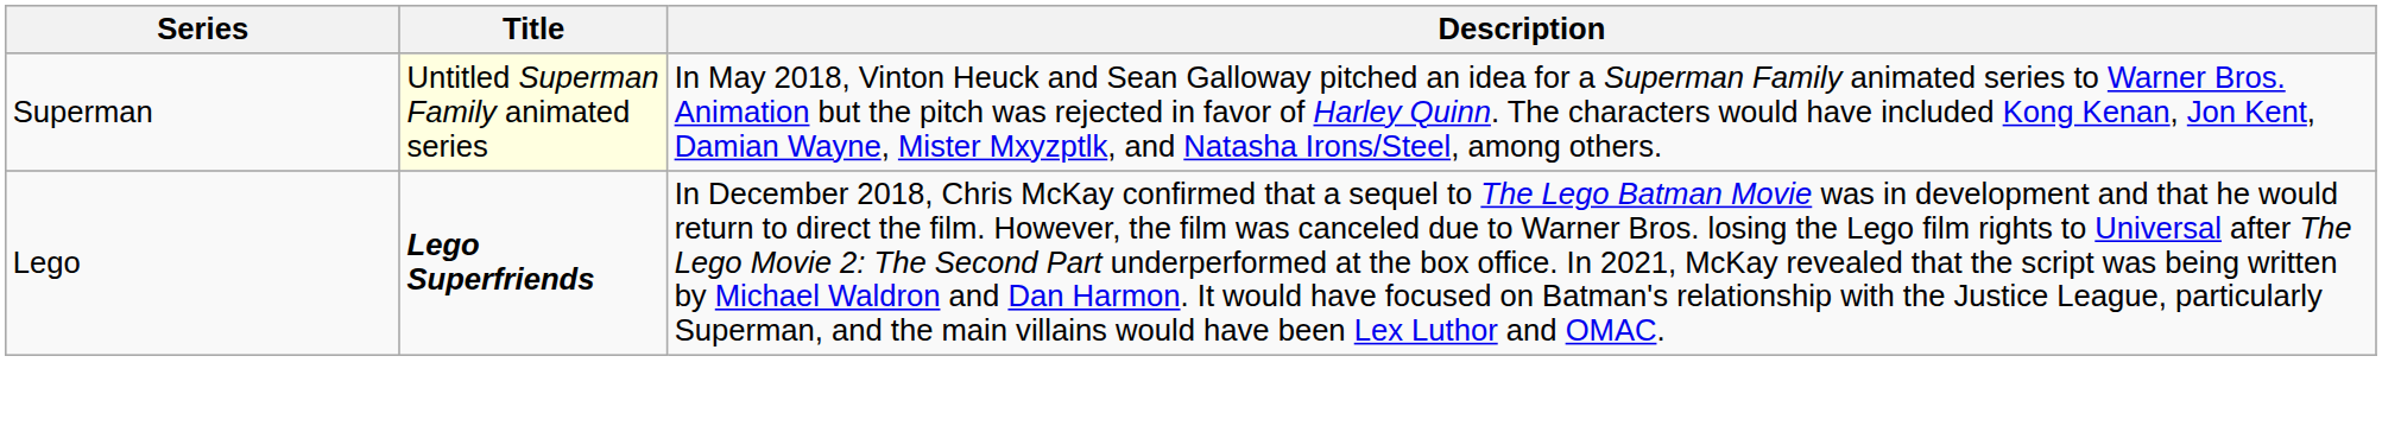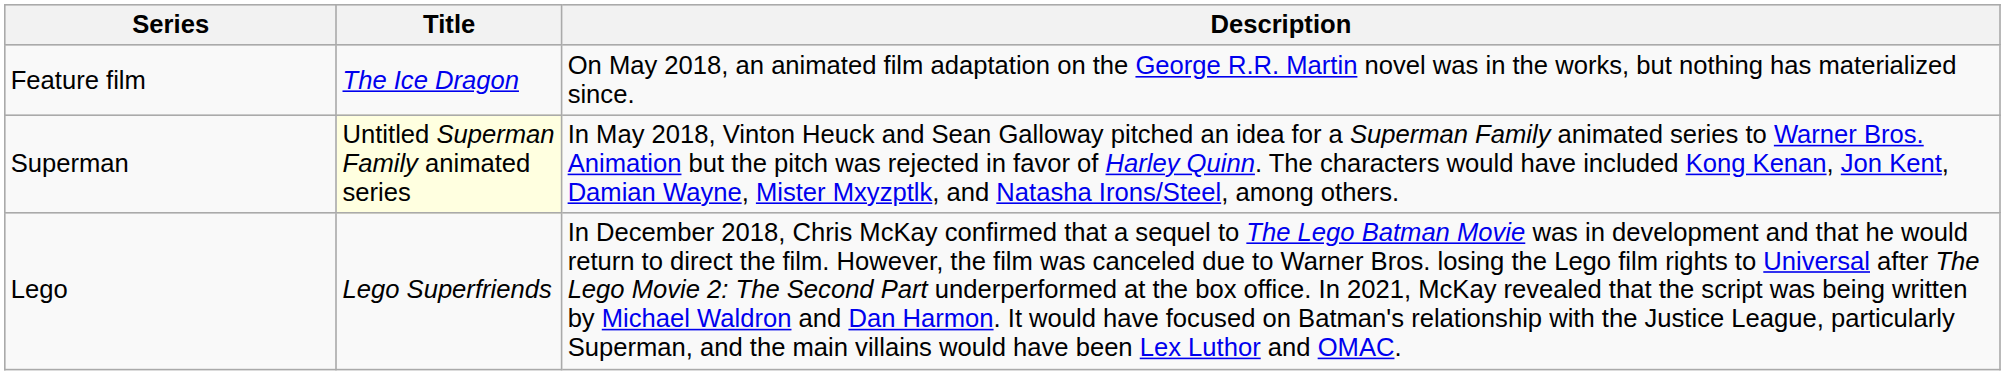 <table class="wikitable">
 <tr>
 <th style="width:150pt;">Series</th>
 <th style="width:100pt;">Title</th>
 <th>Description</th>
+</tr>
+<tr>
+<td>Feature film</td>
+<td><em><a href='#'>The Ice Dragon</a></em></td>
+<td>On May 2018, an animated film adaptation on the <a href='#'>George R.R. Martin</a> novel was in the works, but nothing has materialized since.</td>
 </tr>
 <tr>
 <td>Superman</td>
 <td style="background: lightyellow;">Untitled <em>Superman Family</em> animated series</td>
 <td>In May 2018, Vinton Heuck and Sean Galloway pitched an idea for a <em>Superman Family</em> animated series to <a href='#'>Warner Bros. Animation</a> but the pitch was rejected in favor of <em><a href='#'>Harley Quinn</a></em>. The characters would have included <a href='#'>Kong Kenan</a>, <a href='#'>Jon Kent</a>, <a href='#'>Damian Wayne</a>, <a href='#'>Mister Mxyzptlk</a>, and <a href='#'>Natasha Irons/Steel</a>, among others.</td>
 </tr>
 <tr>
 <td>Lego</td>
-<td><strong><em>Lego Superfriends</em></strong></td>
+<td><em>Lego Superfriends</em></td>
 <td>In December 2018, Chris McKay confirmed that a sequel to <em><a href='#'>The Lego Batman Movie</a></em> was in development and that he would return to direct the film. However, the film was canceled due to Warner Bros. losing the Lego film rights to <a href='#'>Universal</a> after <em>The Lego Movie 2: The Second Part</em> underperformed at the box office. In 2021, McKay revealed that the script was being written by <a href='#'>Michael Waldron</a> and <a href='#'>Dan Harmon</a>. It would have focused on Batman's relationship with the Justice League, particularly Superman, and the main villains would have been <a href='#'>Lex Luthor</a> and <a href='#'>OMAC</a>.</td>
 </tr>
 </table>
